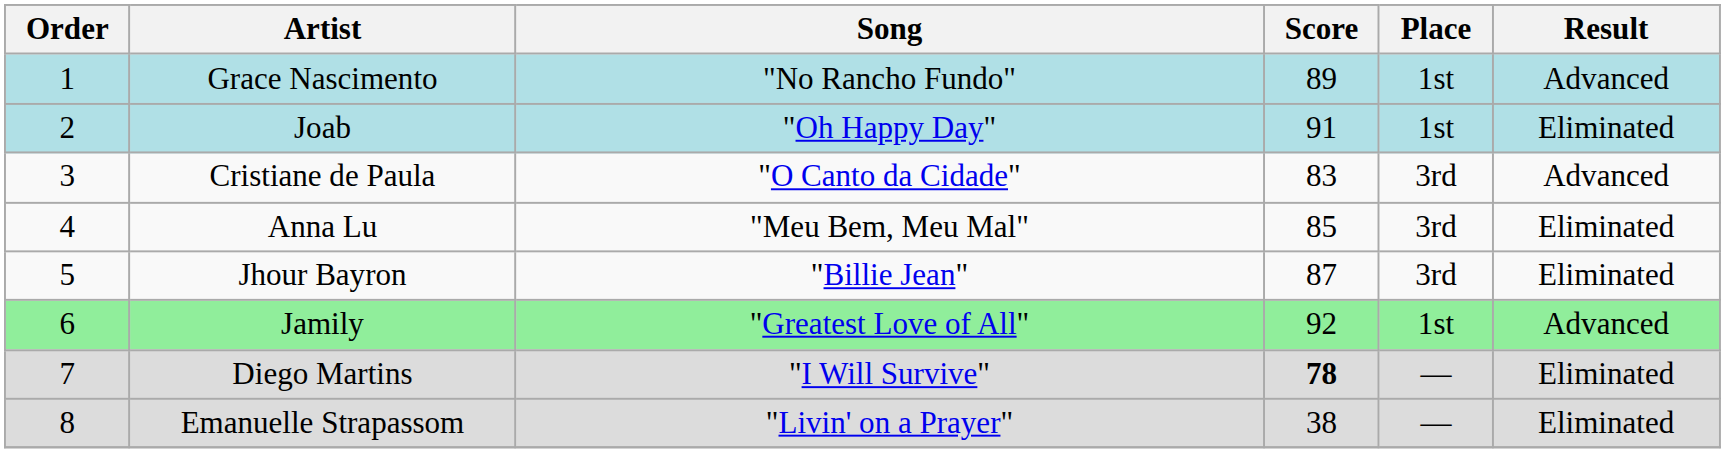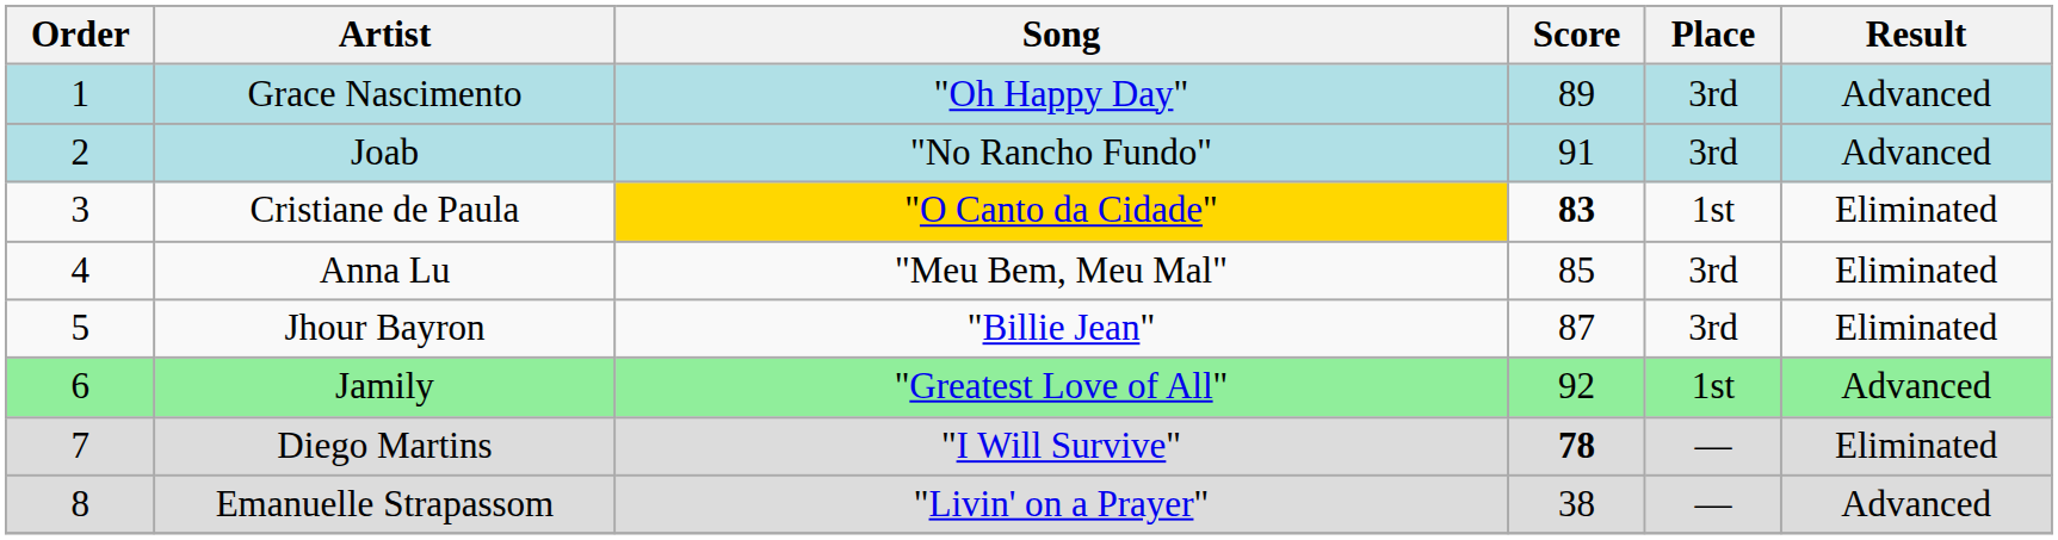 <table class="wikitable" style="text-align:center; width:70%;">
 <tr>
 <th scope="col" width="05%">Order</th>
 <th scope="col" width="17%">Artist</th>
 <th scope="col" width="33%">Song</th>
 <th scope="col" width="05%">Score</th>
 <th scope="col" width="05%">Place</th>
 <th scope="col" width="10%">Result</th>
 </tr>
 <tr bgcolor="#b0e0e6">
 <td>1</td>
 <td>Grace Nascimento</td>
-<td>"No Rancho Fundo"</td>
+<td>"<a href='#'>Oh Happy Day</a>"</td>
 <td>89</td>
-<td>1st</td>
+<td>3rd</td>
 <td>Advanced</td>
 </tr>
 <tr bgcolor="#b0e0e6">
 <td>2</td>
 <td>Joab</td>
-<td>"<a href='#'>Oh Happy Day</a>"</td>
+<td>"No Rancho Fundo"</td>
 <td>91</td>
-<td>1st</td>
-<td>Eliminated</td>
+<td>3rd</td>
+<td>Advanced</td>
 </tr>
 <tr>
 <td>3</td>
 <td>Cristiane de Paula</td>
-<td>"<a href='#'>O Canto da Cidade</a>"</td>
-<td>83</td>
-<td>3rd</td>
-<td>Advanced</td>
+<td style="background: gold;">"<a href='#'>O Canto da Cidade</a>"</td>
+<td><strong>83</strong></td>
+<td>1st</td>
+<td>Eliminated</td>
 </tr>
 <tr>
 <td>4</td>
 <td>Anna Lu</td>
 <td>"Meu Bem, Meu Mal"</td>
 <td>85</td>
 <td>3rd</td>
 <td>Eliminated</td>
 </tr>
 <tr>
 <td>5</td>
 <td>Jhour Bayron</td>
 <td>"<a href='#'>Billie Jean</a>"</td>
 <td>87</td>
 <td>3rd</td>
 <td>Eliminated</td>
 </tr>
 <tr bgcolor="#90ee9b">
 <td>6</td>
 <td>Jamily</td>
 <td>"<a href='#'>Greatest Love of All</a>"</td>
 <td>92</td>
 <td>1st</td>
 <td>Advanced</td>
 </tr>
 <tr bgcolor="#dcdcdc">
 <td>7</td>
 <td>Diego Martins</td>
 <td>"<a href='#'>I Will Survive</a>"</td>
 <td><strong>78</strong></td>
 <td>—</td>
 <td>Eliminated</td>
 </tr>
 <tr bgcolor="#dcdcdc">
 <td>8</td>
 <td>Emanuelle Strapassom</td>
 <td>"<a href='#'>Livin' on a Prayer</a>"</td>
 <td>38</td>
 <td>—</td>
-<td>Eliminated</td>
+<td>Advanced</td>
 </tr>
 <tr>
 </tr>
 </table>
